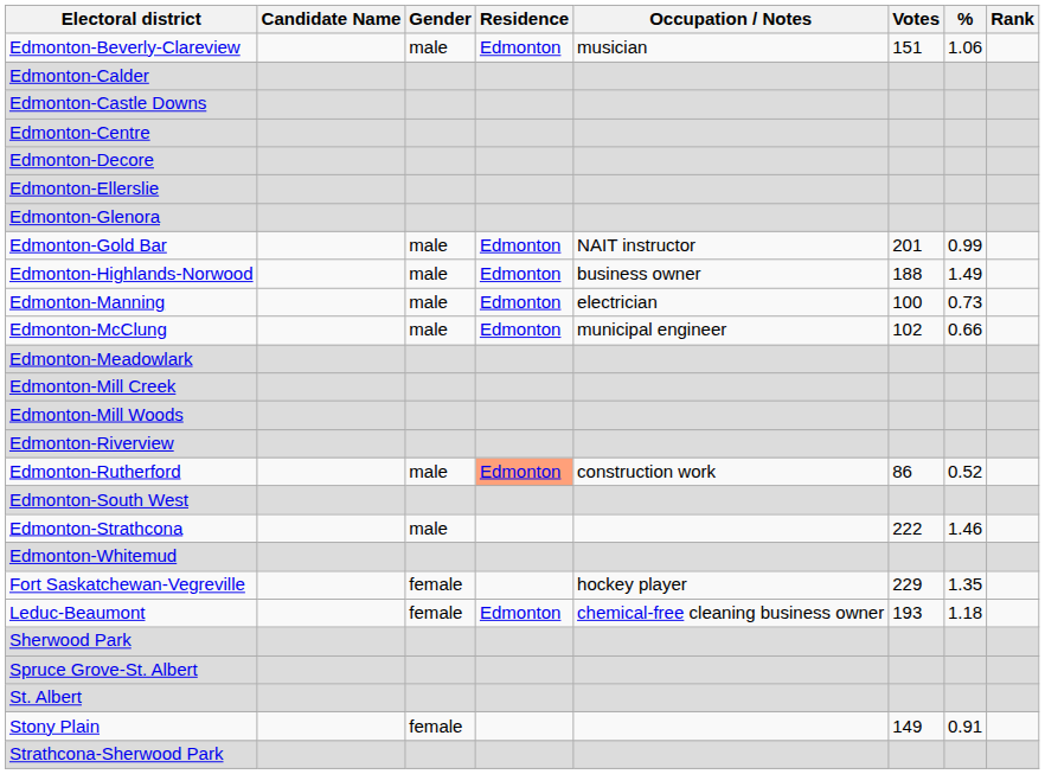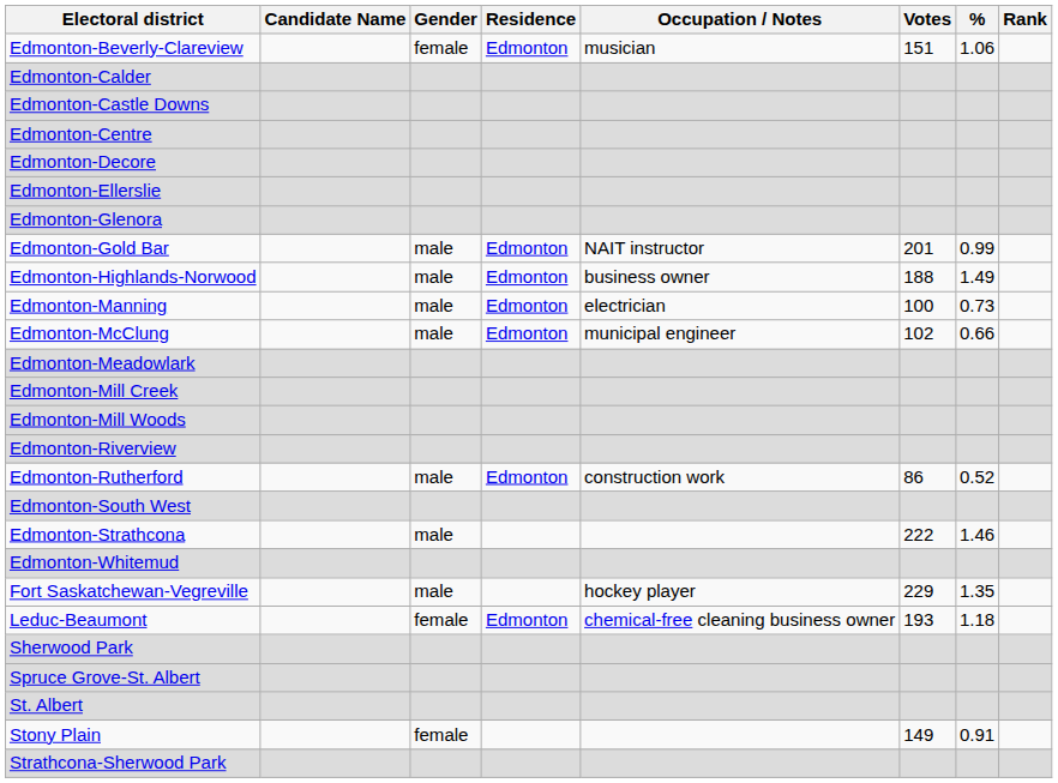 <table class="wikitable sortable">
 <tr>
 <th>Electoral district</th>
 <th>Candidate Name</th>
 <th>Gender</th>
 <th>Residence</th>
 <th class=unsortable>Occupation / Notes</th>
 <th>Votes</th>
 <th>%</th>
 <th>Rank</th>
 </tr>
 <tr>
 <td><a href='#'>Edmonton-Beverly-Clareview</a></td>
 <td></td>
-<td>male</td>
+<td>female</td>
 <td><a href='#'>Edmonton</a></td>
 <td>musician</td>
 <td>151</td>
 <td>1.06</td>
 <td></td>
 </tr>
 <tr style="background: gainsboro;">
 <td><a href='#'>Edmonton-Calder</a></td>
 <td></td>
 <td></td>
 <td></td>
 <td></td>
 <td></td>
 <td></td>
 <td></td>
 </tr>
 <tr style="background: gainsboro;">
 <td><a href='#'>Edmonton-Castle Downs</a></td>
 <td></td>
 <td></td>
 <td></td>
 <td></td>
 <td></td>
 <td></td>
 <td></td>
 </tr>
 <tr style="background: gainsboro;">
 <td><a href='#'>Edmonton-Centre</a></td>
 <td></td>
 <td></td>
 <td></td>
 <td></td>
 <td></td>
 <td></td>
 <td></td>
 </tr>
 <tr style="background: gainsboro;">
 <td><a href='#'>Edmonton-Decore</a></td>
 <td></td>
 <td></td>
 <td></td>
 <td></td>
 <td></td>
 <td></td>
 <td></td>
 </tr>
 <tr style="background: gainsboro;">
 <td><a href='#'>Edmonton-Ellerslie</a></td>
 <td></td>
 <td></td>
 <td></td>
 <td></td>
 <td></td>
 <td></td>
 <td></td>
 </tr>
 <tr style="background: gainsboro;">
 <td><a href='#'>Edmonton-Glenora</a></td>
 <td></td>
 <td></td>
 <td></td>
 <td></td>
 <td></td>
 <td></td>
 <td></td>
 </tr>
 <tr>
 <td><a href='#'>Edmonton-Gold Bar</a></td>
 <td></td>
 <td>male</td>
 <td><a href='#'>Edmonton</a></td>
 <td>NAIT instructor</td>
 <td>201</td>
 <td>0.99</td>
 <td></td>
 </tr>
 <tr>
 <td><a href='#'>Edmonton-Highlands-Norwood</a></td>
 <td></td>
 <td>male</td>
 <td><a href='#'>Edmonton</a></td>
 <td>business owner</td>
 <td>188</td>
 <td>1.49</td>
 <td></td>
 </tr>
 <tr>
 <td><a href='#'>Edmonton-Manning</a></td>
 <td></td>
 <td>male</td>
 <td><a href='#'>Edmonton</a></td>
 <td>electrician</td>
 <td>100</td>
 <td>0.73</td>
 <td></td>
 </tr>
 <tr>
 <td><a href='#'>Edmonton-McClung</a></td>
 <td></td>
 <td>male</td>
 <td><a href='#'>Edmonton</a></td>
 <td>municipal engineer</td>
 <td>102</td>
 <td>0.66</td>
 <td></td>
 </tr>
 <tr style="background: gainsboro;">
 <td><a href='#'>Edmonton-Meadowlark</a></td>
 <td></td>
 <td></td>
 <td></td>
 <td></td>
 <td></td>
 <td></td>
 <td></td>
 </tr>
 <tr style="background: gainsboro;">
 <td><a href='#'>Edmonton-Mill Creek</a></td>
 <td></td>
 <td></td>
 <td></td>
 <td></td>
 <td></td>
 <td></td>
 <td></td>
 </tr>
 <tr style="background: gainsboro;">
 <td><a href='#'>Edmonton-Mill Woods</a></td>
 <td></td>
 <td></td>
 <td></td>
 <td></td>
 <td></td>
 <td></td>
 <td></td>
 </tr>
 <tr style="background: gainsboro;">
 <td><a href='#'>Edmonton-Riverview</a></td>
 <td></td>
 <td></td>
 <td></td>
 <td></td>
 <td></td>
 <td></td>
 <td></td>
 </tr>
 <tr>
 <td><a href='#'>Edmonton-Rutherford</a></td>
 <td></td>
 <td>male</td>
-<td style="background: lightsalmon;"><a href='#'>Edmonton</a></td>
+<td><a href='#'>Edmonton</a></td>
 <td>construction work</td>
 <td>86</td>
 <td>0.52</td>
 <td></td>
 </tr>
 <tr style="background: gainsboro;">
 <td><a href='#'>Edmonton-South West</a></td>
 <td></td>
 <td></td>
 <td></td>
 <td></td>
 <td></td>
 <td></td>
 <td></td>
 </tr>
 <tr>
 <td><a href='#'>Edmonton-Strathcona</a></td>
 <td></td>
 <td>male</td>
 <td></td>
 <td></td>
 <td>222</td>
 <td>1.46</td>
 <td></td>
 </tr>
 <tr style="background: gainsboro;">
 <td><a href='#'>Edmonton-Whitemud</a></td>
 <td></td>
 <td></td>
 <td></td>
 <td></td>
 <td></td>
 <td></td>
 <td></td>
 </tr>
 <tr>
 <td><a href='#'>Fort Saskatchewan-Vegreville</a></td>
 <td></td>
-<td>female</td>
+<td>male</td>
 <td></td>
 <td>hockey player</td>
 <td>229</td>
 <td>1.35</td>
 <td></td>
 </tr>
 <tr>
 <td><a href='#'>Leduc-Beaumont</a></td>
 <td></td>
 <td>female</td>
 <td><a href='#'>Edmonton</a></td>
 <td><a href='#'>chemical-free</a> cleaning business owner</td>
 <td>193</td>
 <td>1.18</td>
 <td></td>
 </tr>
 <tr style="background: gainsboro;">
 <td><a href='#'>Sherwood Park</a></td>
 <td></td>
 <td></td>
 <td></td>
 <td></td>
 <td></td>
 <td></td>
 <td></td>
 </tr>
 <tr style="background: gainsboro;">
 <td><a href='#'>Spruce Grove-St. Albert</a></td>
 <td></td>
 <td></td>
 <td></td>
 <td></td>
 <td></td>
 <td></td>
 <td></td>
 </tr>
 <tr style="background: gainsboro;">
 <td><a href='#'>St. Albert</a></td>
 <td></td>
 <td></td>
 <td></td>
 <td></td>
 <td></td>
 <td></td>
 <td></td>
 </tr>
 <tr>
 <td><a href='#'>Stony Plain</a></td>
 <td></td>
 <td>female</td>
 <td></td>
 <td></td>
 <td>149</td>
 <td>0.91</td>
 <td></td>
 </tr>
 <tr style="background: gainsboro;">
 <td><a href='#'>Strathcona-Sherwood Park</a></td>
 <td></td>
 <td></td>
 <td></td>
 <td></td>
 <td></td>
 <td></td>
 <td></td>
 </tr>
 </table>
